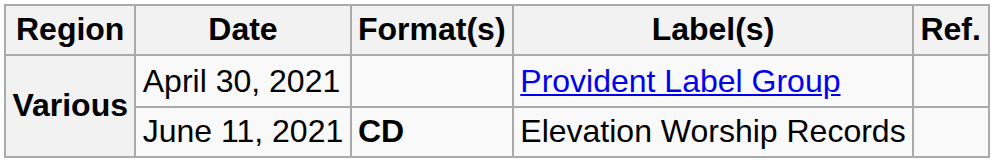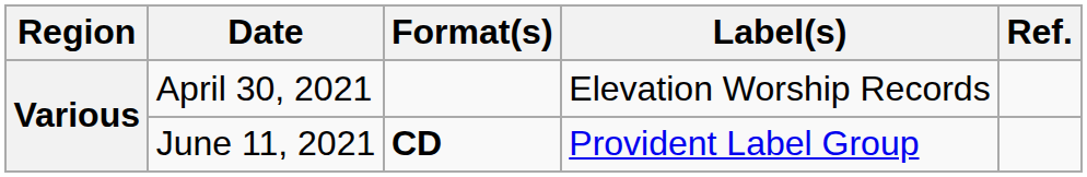 <table class="wikitable plainrowheaders">
 <tr>
 <th scope="col">Region</th>
 <th scope="col">Date</th>
 <th scope="col">Format(s)</th>
 <th scope="col">Label(s)</th>
 <th scope="col">Ref.</th>
 </tr>
 <tr>
 <th scope="row" rowspan="2">Various</th>
 <td>April 30, 2021</td>
 <td></td>
-<td><a href='#'>Provident Label Group</a></td>
+<td>Elevation Worship Records</td>
 <td></td>
 </tr>
 <tr>
 <td>June 11, 2021</td>
 <td><strong>CD</strong></td>
-<td>Elevation Worship Records</td>
+<td><a href='#'>Provident Label Group</a></td>
 <td></td>
 </tr>
 </table>
